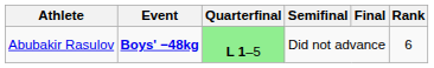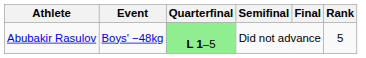 <table class="wikitable" style="text-align:left; font-size:90%">
 <tr>
 <th>Athlete</th>
 <th>Event</th>
 <th>Quarterfinal</th>
 <th>Semifinal</th>
 <th>Final</th>
 <th>Rank</th>
 </tr>
 <tr>
 <td><a href='#'>Abubakir Rasulov</a></td>
-<td><strong><a href='#'>Boys' −48kg</a></strong></td>
+<td><a href='#'>Boys' −48kg</a></td>
 <td align=center style="background: lightgreen;"> <br> <strong>L</strong> <strong>1</strong>–5</td>
 <td align=center colspan=2>Did not advance</td>
-<td align=center>6</td>
+<td align=center>5</td>
 </tr>
 </table>
